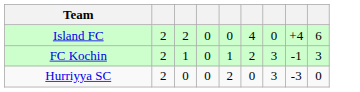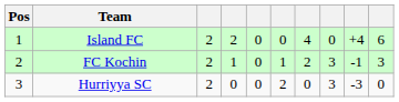 <table class="wikitable" style="text-align: center;">
 <tr>
+<th width="20">Pos</th>
 <th width="175">Team</th>
 <th width="20"></th>
 <th width="20"></th>
 <th width="20"></th>
 <th width="20"></th>
 <th width="20"></th>
 <th width="20"></th>
 <th width="20"></th>
 <th width="20"></th>
 </tr>
 <tr style="background:#ccffcc">
+<td>1</td>
 <td><a href='#'>Island FC</a></td>
 <td>2</td>
 <td>2</td>
 <td>0</td>
 <td>0</td>
 <td>4</td>
 <td>0</td>
 <td>+4</td>
 <td>6</td>
 </tr>
 <tr style="background:#ccffcc">
+<td>2</td>
 <td><a href='#'>FC Kochin</a></td>
 <td>2</td>
 <td>1</td>
 <td>0</td>
 <td>1</td>
 <td>2</td>
 <td>3</td>
 <td>-1</td>
 <td>3</td>
 </tr>
 <tr>
+<td>3</td>
 <td><a href='#'>Hurriyya SC</a></td>
 <td>2</td>
 <td>0</td>
 <td>0</td>
 <td>2</td>
 <td>0</td>
 <td>3</td>
 <td>-3</td>
 <td>0</td>
 </tr>
 </table>
